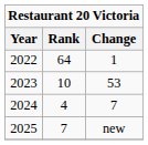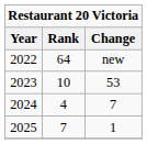 <table class="wikitable" style="font-size: 90%; text-align: center;">
 <tr>
 <td colspan="3"><strong>Restaurant 20 Victoria</strong></td>
 </tr>
 <tr>
 <th>Year</th>
 <th>Rank</th>
 <th>Change</th>
 </tr>
 <tr>
 <td>2022</td>
 <td>64</td>
-<td> 1</td>
+<td>new</td>
 </tr>
 <tr>
 <td>2023</td>
 <td>10</td>
 <td> 53</td>
 </tr>
 <tr>
 <td>2024</td>
 <td>4</td>
 <td> 7</td>
 </tr>
 <tr>
 <td>2025</td>
 <td>7</td>
-<td>new</td>
+<td> 1</td>
 </tr>
 <tr>
 </tr>
 </table>
